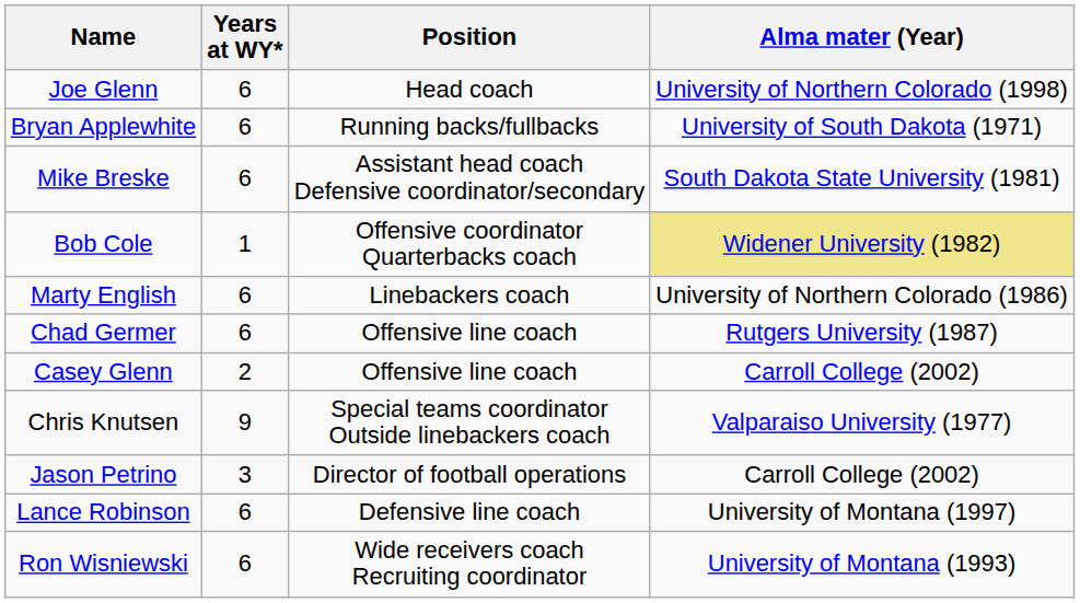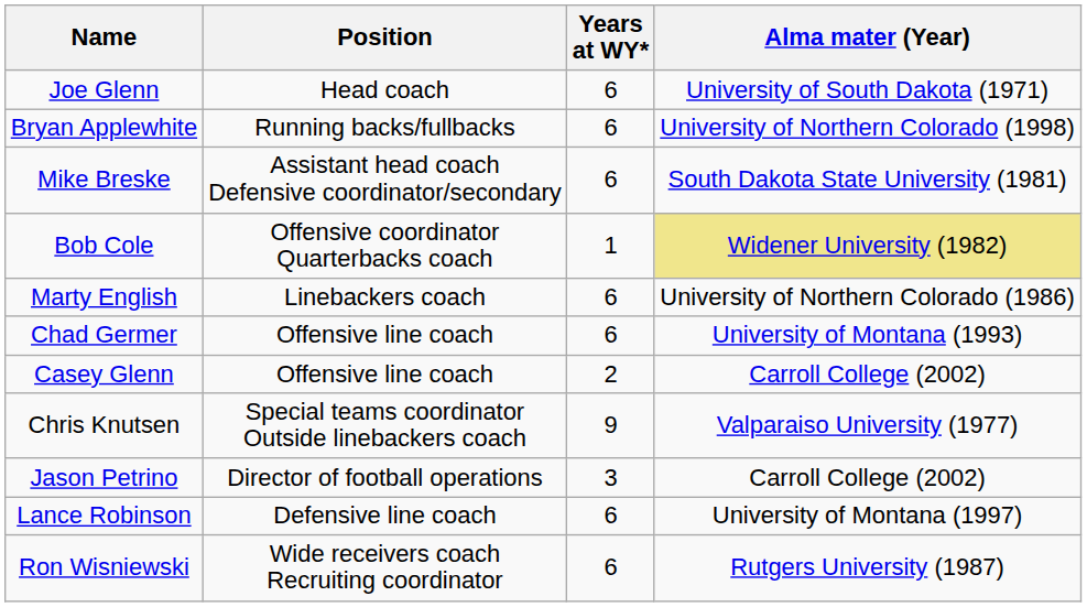 <table class="wikitable" style="text-align:center; white-space:nowrap;">
 <tr>
 <th>Name</th>
+<th>Position</th>
 <th>Years<br>at WY*</th>
-<th>Position</th>
 <th><a href='#'>Alma mater</a> (Year)</th>
 </tr>
 <tr>
 <td><a href='#'>Joe Glenn</a></td>
+<td>Head coach</td>
 <td>6</td>
-<td>Head coach</td>
+<td><a href='#'>University of South Dakota</a> (1971)</td>
+</tr>
+<tr>
+<td><a href='#'>Bryan Applewhite</a></td>
+<td>Running backs/fullbacks</td>
+<td>6</td>
 <td><a href='#'>University of Northern Colorado</a> (1998)</td>
 </tr>
 <tr>
-<td><a href='#'>Bryan Applewhite</a></td>
+<td><a href='#'>Mike Breske</a></td>
+<td>Assistant head coach<br>Defensive coordinator/secondary<br></td>
 <td>6</td>
-<td>Running backs/fullbacks</td>
-<td><a href='#'>University of South Dakota</a> (1971)</td>
-</tr>
-<tr>
-<td><a href='#'>Mike Breske</a></td>
-<td>6</td>
-<td>Assistant head coach<br>Defensive coordinator/secondary<br></td>
 <td><a href='#'>South Dakota State University</a> (1981)</td>
 </tr>
 <tr>
 <td><a href='#'>Bob Cole</a></td>
+<td>Offensive coordinator<br>Quarterbacks coach<br></td>
 <td>1</td>
-<td>Offensive coordinator<br>Quarterbacks coach<br></td>
 <td style="background: khaki;"><a href='#'>Widener University</a> (1982)</td>
 </tr>
 <tr>
 <td><a href='#'>Marty English</a></td>
+<td>Linebackers coach</td>
 <td>6</td>
-<td>Linebackers coach</td>
 <td>University of Northern Colorado (1986)</td>
 </tr>
 <tr>
 <td><a href='#'>Chad Germer</a></td>
+<td>Offensive line coach</td>
 <td>6</td>
-<td>Offensive line coach</td>
-<td><a href='#'>Rutgers University</a> (1987)</td>
+<td><a href='#'>University of Montana</a> (1993)</td>
 </tr>
 <tr>
 <td><a href='#'>Casey Glenn</a></td>
+<td>Offensive line coach</td>
 <td>2</td>
-<td>Offensive line coach</td>
 <td><a href='#'>Carroll College</a> (2002)</td>
 </tr>
 <tr>
 <td>Chris Knutsen</td>
+<td>Special teams coordinator<br>Outside linebackers coach<br></td>
 <td>9</td>
-<td>Special teams coordinator<br>Outside linebackers coach<br></td>
 <td><a href='#'>Valparaiso University</a> (1977)</td>
 </tr>
 <tr>
 <td><a href='#'>Jason Petrino</a></td>
+<td>Director of football operations</td>
 <td>3</td>
-<td>Director of football operations</td>
 <td>Carroll College (2002)</td>
 </tr>
 <tr>
 <td><a href='#'>Lance Robinson</a></td>
+<td>Defensive line coach</td>
 <td>6</td>
-<td>Defensive line coach</td>
 <td>University of Montana (1997)</td>
 </tr>
 <tr>
 <td><a href='#'>Ron Wisniewski</a></td>
+<td>Wide receivers coach<br>Recruiting coordinator<br></td>
 <td>6</td>
-<td>Wide receivers coach<br>Recruiting coordinator<br></td>
-<td><a href='#'>University of Montana</a> (1993)</td>
+<td><a href='#'>Rutgers University</a> (1987)</td>
 </tr>
 </table>
